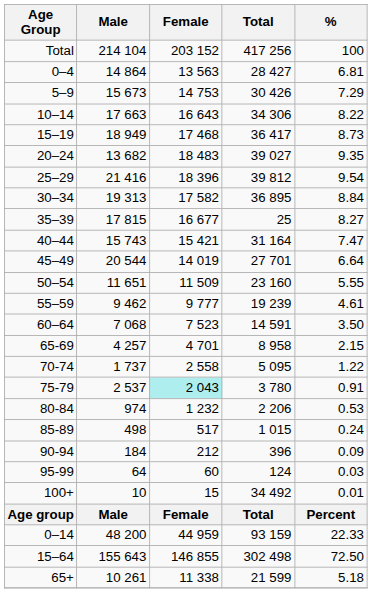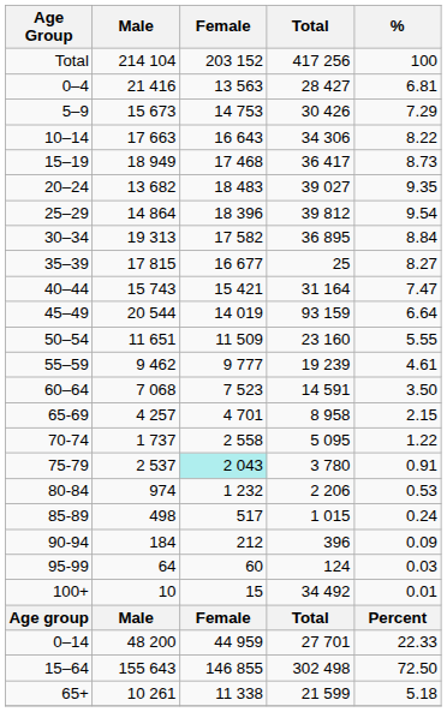 <table class="wikitable">
 <tr>
 <th width="80pt">Age Group</th>
 <th width="80pt">Male</th>
 <th width="80pt">Female</th>
 <th width="80pt">Total</th>
 <th width="80pt">%</th>
 </tr>
 <tr>
 <td align="right">Total</td>
 <td align="right">214 104</td>
 <td align="right">203 152</td>
 <td align="right">417 256</td>
 <td align="right">100</td>
 </tr>
 <tr>
 <td align="right">0–4</td>
-<td align="right">14 864</td>
+<td align="right">21 416</td>
 <td align="right">13 563</td>
 <td align="right">28 427</td>
 <td align="right">6.81</td>
 </tr>
 <tr>
 <td align="right">5–9</td>
 <td align="right">15 673</td>
 <td align="right">14 753</td>
 <td align="right">30 426</td>
 <td align="right">7.29</td>
 </tr>
 <tr>
 <td align="right">10–14</td>
 <td align="right">17 663</td>
 <td align="right">16 643</td>
 <td align="right">34 306</td>
 <td align="right">8.22</td>
 </tr>
 <tr>
 <td align="right">15–19</td>
 <td align="right">18 949</td>
 <td align="right">17 468</td>
 <td align="right">36 417</td>
 <td align="right">8.73</td>
 </tr>
 <tr>
 <td align="right">20–24</td>
 <td align="right">13 682</td>
 <td align="right">18 483</td>
 <td align="right">39 027</td>
 <td align="right">9.35</td>
 </tr>
 <tr>
 <td align="right">25–29</td>
-<td align="right">21 416</td>
+<td align="right">14 864</td>
 <td align="right">18 396</td>
 <td align="right">39 812</td>
 <td align="right">9.54</td>
 </tr>
 <tr>
 <td align="right">30–34</td>
 <td align="right">19 313</td>
 <td align="right">17 582</td>
 <td align="right">36 895</td>
 <td align="right">8.84</td>
 </tr>
 <tr>
 <td align="right">35–39</td>
 <td align="right">17 815</td>
 <td align="right">16 677</td>
 <td align="right">25</td>
 <td align="right">8.27</td>
 </tr>
 <tr>
 <td align="right">40–44</td>
 <td align="right">15 743</td>
 <td align="right">15 421</td>
 <td align="right">31 164</td>
 <td align="right">7.47</td>
 </tr>
 <tr>
 <td align="right">45–49</td>
 <td align="right">20 544</td>
 <td align="right">14 019</td>
-<td align="right">27 701</td>
+<td align="right">93 159</td>
 <td align="right">6.64</td>
 </tr>
 <tr>
 <td align="right">50–54</td>
 <td align="right">11 651</td>
 <td align="right">11 509</td>
 <td align="right">23 160</td>
 <td align="right">5.55</td>
 </tr>
 <tr>
 <td align="right">55–59</td>
 <td align="right">9 462</td>
 <td align="right">9 777</td>
 <td align="right">19 239</td>
 <td align="right">4.61</td>
 </tr>
 <tr>
 <td align="right">60–64</td>
 <td align="right">7 068</td>
 <td align="right">7 523</td>
 <td align="right">14 591</td>
 <td align="right">3.50</td>
 </tr>
 <tr>
 <td align="right">65-69</td>
 <td align="right">4 257</td>
 <td align="right">4 701</td>
 <td align="right">8 958</td>
 <td align="right">2.15</td>
 </tr>
 <tr>
 <td align="right">70-74</td>
 <td align="right">1 737</td>
 <td align="right">2 558</td>
 <td align="right">5 095</td>
 <td align="right">1.22</td>
 </tr>
 <tr>
 <td align="right">75-79</td>
 <td align="right">2 537</td>
 <td align="right" style="background: paleturquoise;">2 043</td>
 <td align="right">3 780</td>
 <td align="right">0.91</td>
 </tr>
 <tr>
 <td align="right">80-84</td>
 <td align="right">974</td>
 <td align="right">1 232</td>
 <td align="right">2 206</td>
 <td align="right">0.53</td>
 </tr>
 <tr>
 <td align="right">85-89</td>
 <td align="right">498</td>
 <td align="right">517</td>
 <td align="right">1 015</td>
 <td align="right">0.24</td>
 </tr>
 <tr>
 <td align="right">90-94</td>
 <td align="right">184</td>
 <td align="right">212</td>
 <td align="right">396</td>
 <td align="right">0.09</td>
 </tr>
 <tr>
 <td align="right">95-99</td>
 <td align="right">64</td>
 <td align="right">60</td>
 <td align="right">124</td>
 <td align="right">0.03</td>
 </tr>
 <tr>
 <td align="right">100+</td>
 <td align="right">10</td>
 <td align="right">15</td>
 <td align="right">34 492</td>
 <td align="right">0.01</td>
 </tr>
 <tr>
 <th width="50">Age group</th>
 <th width="80pt">Male</th>
 <th width="80">Female</th>
 <th width="80">Total</th>
 <th width="50">Percent</th>
 </tr>
 <tr>
 <td align="right">0–14</td>
 <td align="right">48 200</td>
 <td align="right">44 959</td>
-<td align="right">93 159</td>
+<td align="right">27 701</td>
 <td align="right">22.33</td>
 </tr>
 <tr>
 <td align="right">15–64</td>
 <td align="right">155 643</td>
 <td align="right">146 855</td>
 <td align="right">302 498</td>
 <td align="right">72.50</td>
 </tr>
 <tr>
 <td align="right">65+</td>
 <td align="right">10 261</td>
 <td align="right">11 338</td>
 <td align="right">21 599</td>
 <td align="right">5.18</td>
 </tr>
 <tr>
 </tr>
 </table>
